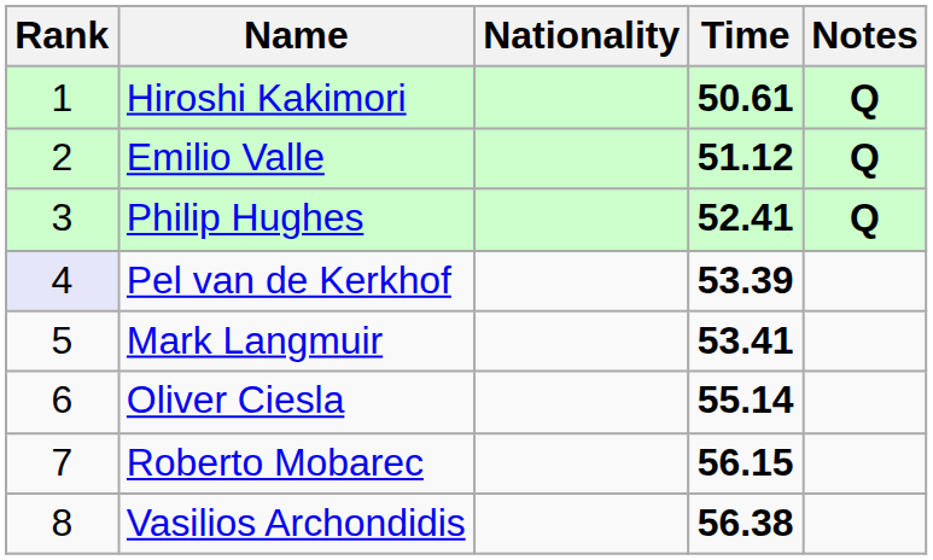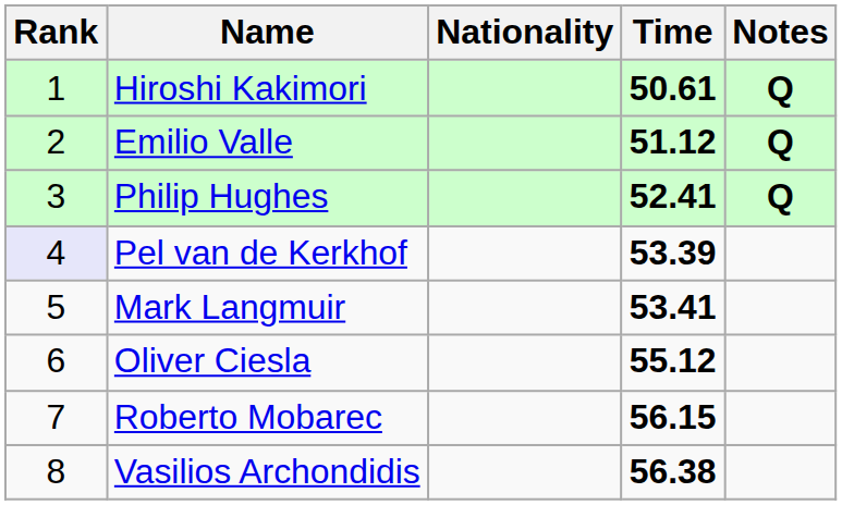 <table class="wikitable sortable" style="text-align:center">
 <tr>
 <th>Rank</th>
 <th>Name</th>
 <th>Nationality</th>
 <th>Time</th>
 <th>Notes</th>
 </tr>
 <tr bgcolor=ccffcc>
 <td>1</td>
 <td align=left><a href='#'>Hiroshi Kakimori</a></td>
 <td align=left></td>
 <td><strong>50.61</strong></td>
 <td><strong>Q</strong></td>
 </tr>
 <tr bgcolor=ccffcc>
 <td>2</td>
 <td align=left><a href='#'>Emilio Valle</a></td>
 <td align=left></td>
 <td><strong>51.12</strong></td>
 <td><strong>Q</strong></td>
 </tr>
 <tr bgcolor=ccffcc>
 <td>3</td>
 <td align=left><a href='#'>Philip Hughes</a></td>
 <td align=left></td>
 <td><strong>52.41</strong></td>
 <td><strong>Q</strong></td>
 </tr>
 <tr>
 <td style="background: lavender;">4</td>
 <td align=left><a href='#'>Pel van de Kerkhof</a></td>
 <td align=left></td>
 <td><strong>53.39</strong></td>
 <td></td>
 </tr>
 <tr>
 <td>5</td>
 <td align=left><a href='#'>Mark Langmuir</a></td>
 <td align=left></td>
 <td><strong>53.41</strong></td>
 <td></td>
 </tr>
 <tr>
 <td>6</td>
 <td align=left><a href='#'>Oliver Ciesla</a></td>
 <td align=left></td>
-<td><strong>55.14</strong></td>
+<td><strong>55.12</strong></td>
 <td></td>
 </tr>
 <tr>
 <td>7</td>
 <td align=left><a href='#'>Roberto Mobarec</a></td>
 <td align=left></td>
 <td><strong>56.15</strong></td>
 <td></td>
 </tr>
 <tr>
 <td>8</td>
 <td align=left><a href='#'>Vasilios Archondidis</a></td>
 <td align=left></td>
 <td><strong>56.38</strong></td>
 <td></td>
 </tr>
 </table>
